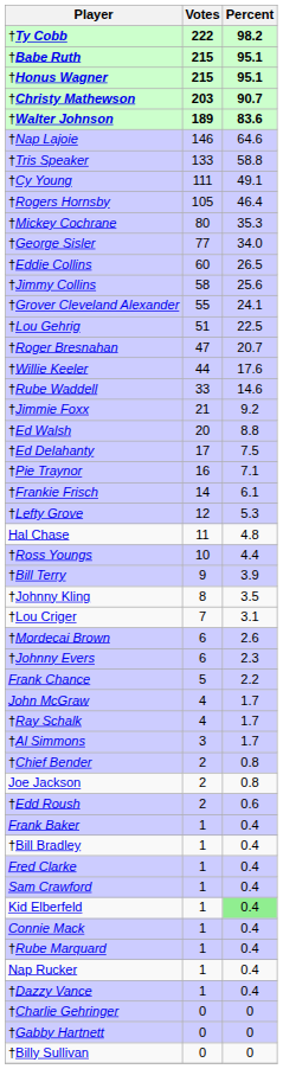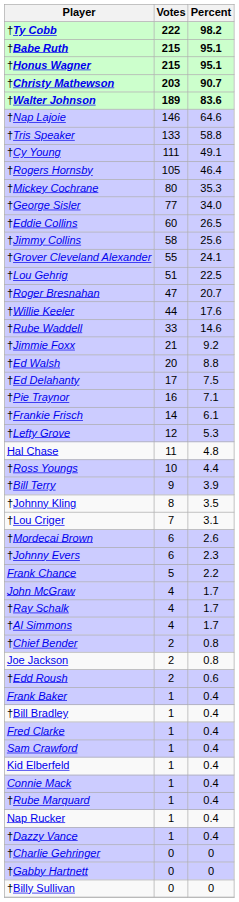 <table class="wikitable">
 <tr>
 <th>Player</th>
 <th>Votes</th>
 <th>Percent</th>
 </tr>
 <tr bgcolor="#ccffcc">
 <td>†<strong><em><a href='#'>Ty Cobb</a></em></strong></td>
 <td align=center><strong>222</strong></td>
 <td align=center><strong>98.2</strong></td>
 </tr>
 <tr bgcolor="#ccffcc">
 <td>†<strong><em><a href='#'>Babe Ruth</a></em></strong></td>
 <td align=center><strong>215</strong></td>
 <td align=center><strong>95.1</strong></td>
 </tr>
 <tr bgcolor="#ccffcc">
 <td>†<strong><em><a href='#'>Honus Wagner</a></em></strong></td>
 <td align=center><strong>215</strong></td>
 <td align=center><strong>95.1</strong></td>
 </tr>
 <tr bgcolor="#ccffcc">
 <td>†<strong><em><a href='#'>Christy Mathewson</a></em></strong></td>
 <td align=center><strong>203</strong></td>
 <td align=center><strong>90.7</strong></td>
 </tr>
 <tr bgcolor="#ccffcc">
 <td>†<strong><em><a href='#'>Walter Johnson</a></em></strong></td>
 <td align=center><strong>189</strong></td>
 <td align=center><strong>83.6</strong></td>
 </tr>
 <tr bgcolor="#ccccff">
 <td>†<em><a href='#'>Nap Lajoie</a></em></td>
 <td align=center>146</td>
 <td align=center>64.6</td>
 </tr>
 <tr bgcolor="#ccccff">
 <td>†<em><a href='#'>Tris Speaker</a></em></td>
 <td align=center>133</td>
 <td align=center>58.8</td>
 </tr>
 <tr bgcolor="#ccccff">
 <td>†<em><a href='#'>Cy Young</a></em></td>
 <td align=center>111</td>
 <td align=center>49.1</td>
 </tr>
 <tr bgcolor="#ccccff">
 <td>†<em><a href='#'>Rogers Hornsby</a></em></td>
 <td align=center>105</td>
 <td align=center>46.4</td>
 </tr>
 <tr bgcolor="#ccccff">
 <td>†<em><a href='#'>Mickey Cochrane</a></em></td>
 <td align=center>80</td>
 <td align=center>35.3</td>
 </tr>
 <tr bgcolor="#ccccff">
 <td>†<em><a href='#'>George Sisler</a></em></td>
 <td align=center>77</td>
 <td align=center>34.0</td>
 </tr>
 <tr bgcolor="#ccccff">
 <td>†<em><a href='#'>Eddie Collins</a></em></td>
 <td align=center>60</td>
 <td align=center>26.5</td>
 </tr>
 <tr bgcolor="#ccccff">
 <td>†<em><a href='#'>Jimmy Collins</a></em></td>
 <td align=center>58</td>
 <td align=center>25.6</td>
 </tr>
 <tr bgcolor="#ccccff">
 <td>†<em><a href='#'>Grover Cleveland Alexander</a></em></td>
 <td align=center>55</td>
 <td align=center>24.1</td>
 </tr>
 <tr bgcolor="#ccccff">
 <td>†<em><a href='#'>Lou Gehrig</a></em></td>
 <td align=center>51</td>
 <td align=center>22.5</td>
 </tr>
 <tr bgcolor="#ccccff">
 <td>†<em><a href='#'>Roger Bresnahan</a></em></td>
 <td align=center>47</td>
 <td align=center>20.7</td>
 </tr>
 <tr bgcolor="#ccccff">
 <td>†<em><a href='#'>Willie Keeler</a></em></td>
 <td align=center>44</td>
 <td align=center>17.6</td>
 </tr>
 <tr bgcolor="#ccccff">
 <td>†<em><a href='#'>Rube Waddell</a></em></td>
 <td align=center>33</td>
 <td align=center>14.6</td>
 </tr>
 <tr bgcolor="#ccccff">
 <td>†<em><a href='#'>Jimmie Foxx</a></em></td>
 <td align=center>21</td>
 <td align=center>9.2</td>
 </tr>
 <tr bgcolor="#ccccff">
 <td>†<em><a href='#'>Ed Walsh</a></em></td>
 <td align=center>20</td>
 <td align=center>8.8</td>
 </tr>
 <tr bgcolor="#ccccff">
 <td>†<em><a href='#'>Ed Delahanty</a></em></td>
 <td align=center>17</td>
 <td align=center>7.5</td>
 </tr>
 <tr bgcolor="#ccccff">
 <td>†<em><a href='#'>Pie Traynor</a></em></td>
 <td align=center>16</td>
 <td align=center>7.1</td>
 </tr>
 <tr bgcolor="#ccccff">
 <td>†<em><a href='#'>Frankie Frisch</a></em></td>
 <td align=center>14</td>
 <td align=center>6.1</td>
 </tr>
 <tr bgcolor="#ccccff">
 <td>†<em><a href='#'>Lefty Grove</a></em></td>
 <td align=center>12</td>
 <td align=center>5.3</td>
 </tr>
 <tr>
 <td><a href='#'>Hal Chase</a></td>
 <td align=center>11</td>
 <td align=center>4.8</td>
 </tr>
 <tr bgcolor="#ccccff">
 <td>†<em><a href='#'>Ross Youngs</a></em></td>
 <td align=center>10</td>
 <td align=center>4.4</td>
 </tr>
 <tr bgcolor="#ccccff">
 <td>†<em><a href='#'>Bill Terry</a></em></td>
 <td align=center>9</td>
 <td align=center>3.9</td>
 </tr>
 <tr>
 <td>†<a href='#'>Johnny Kling</a></td>
 <td align=center>8</td>
 <td align=center>3.5</td>
 </tr>
 <tr>
 <td>†<a href='#'>Lou Criger</a></td>
 <td align=center>7</td>
 <td align=center>3.1</td>
 </tr>
 <tr bgcolor="#ccccff">
 <td>†<em><a href='#'>Mordecai Brown</a></em></td>
 <td align=center>6</td>
 <td align=center>2.6</td>
 </tr>
 <tr bgcolor="#ccccff">
 <td>†<em><a href='#'>Johnny Evers</a></em></td>
 <td align=center>6</td>
 <td align=center>2.3</td>
 </tr>
 <tr bgcolor="#ccccff">
 <td><em><a href='#'>Frank Chance</a></em></td>
 <td align=center>5</td>
 <td align=center>2.2</td>
 </tr>
 <tr bgcolor="#ccccff">
 <td><em><a href='#'>John McGraw</a></em></td>
 <td align=center>4</td>
 <td align=center>1.7</td>
 </tr>
 <tr bgcolor="#ccccff">
 <td>†<em><a href='#'>Ray Schalk</a></em></td>
 <td align=center>4</td>
 <td align=center>1.7</td>
 </tr>
 <tr bgcolor="#ccccff">
 <td>†<em><a href='#'>Al Simmons</a></em></td>
-<td align=center>3</td>
+<td align=center>4</td>
 <td align=center>1.7</td>
 </tr>
 <tr bgcolor="#ccccff">
 <td>†<em><a href='#'>Chief Bender</a></em></td>
 <td align=center>2</td>
 <td align=center>0.8</td>
 </tr>
 <tr>
 <td><a href='#'>Joe Jackson</a></td>
 <td align=center>2</td>
 <td align=center>0.8</td>
 </tr>
 <tr bgcolor="#ccccff">
 <td>†<em><a href='#'>Edd Roush</a></em></td>
 <td align=center>2</td>
 <td align=center>0.6</td>
 </tr>
 <tr bgcolor="#ccccff">
 <td><em><a href='#'>Frank Baker</a></em></td>
 <td align=center>1</td>
 <td align=center>0.4</td>
 </tr>
 <tr>
 <td>†<a href='#'>Bill Bradley</a></td>
 <td align=center>1</td>
 <td align=center>0.4</td>
 </tr>
 <tr bgcolor="#ccccff">
 <td><em><a href='#'>Fred Clarke</a></em></td>
 <td align=center>1</td>
 <td align=center>0.4</td>
 </tr>
 <tr bgcolor="#ccccff">
 <td><em><a href='#'>Sam Crawford</a></em></td>
 <td align=center>1</td>
 <td align=center>0.4</td>
 </tr>
 <tr>
 <td><a href='#'>Kid Elberfeld</a></td>
 <td align=center>1</td>
-<td align=center style="background: lightgreen;">0.4</td>
+<td align=center>0.4</td>
 </tr>
 <tr bgcolor="#ccccff">
 <td><em><a href='#'>Connie Mack</a></em></td>
 <td align=center>1</td>
 <td align=center>0.4</td>
 </tr>
 <tr bgcolor="#ccccff">
 <td>†<em><a href='#'>Rube Marquard</a></em></td>
 <td align=center>1</td>
 <td align=center>0.4</td>
 </tr>
 <tr>
 <td><a href='#'>Nap Rucker</a></td>
 <td align=center>1</td>
 <td align=center>0.4</td>
 </tr>
 <tr bgcolor="#ccccff">
 <td>†<em><a href='#'>Dazzy Vance</a></em></td>
 <td align=center>1</td>
 <td align=center>0.4</td>
 </tr>
 <tr bgcolor="#ccccff">
 <td>†<em><a href='#'>Charlie Gehringer</a></em></td>
 <td align=center>0</td>
 <td align=center>0</td>
 </tr>
 <tr bgcolor="#ccccff">
 <td>†<em><a href='#'>Gabby Hartnett</a></em></td>
 <td align=center>0</td>
 <td align=center>0</td>
 </tr>
 <tr>
 <td>†<a href='#'>Billy Sullivan</a></td>
 <td align=center>0</td>
 <td align=center>0</td>
 </tr>
 <tr>
 </tr>
 </table>
